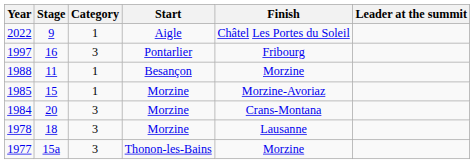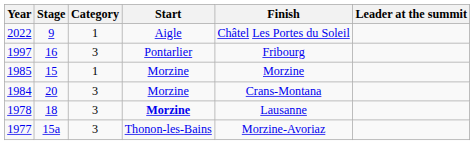 <table class="wikitable" style="text-align: center;">
 <tr>
 <th>Year</th>
 <th>Stage</th>
 <th>Category</th>
 <th>Start</th>
 <th>Finish</th>
 <th>Leader at the summit</th>
 </tr>
 <tr>
 <td><a href='#'>2022</a></td>
 <td><a href='#'>9</a></td>
 <td>1</td>
 <td><a href='#'>Aigle</a></td>
 <td><a href='#'>Châtel</a> <a href='#'>Les Portes du Soleil</a></td>
 <td></td>
 </tr>
 <tr>
 <td><a href='#'>1997</a></td>
 <td><a href='#'>16</a></td>
 <td>3</td>
 <td><a href='#'>Pontarlier</a></td>
 <td><a href='#'>Fribourg</a></td>
 <td></td>
 </tr>
 <tr>
-<td><a href='#'>1988</a></td>
-<td><a href='#'>11</a></td>
-<td>1</td>
-<td><a href='#'>Besançon</a></td>
-<td><a href='#'>Morzine</a></td>
-<td></td>
-</tr>
-<tr>
 <td><a href='#'>1985</a></td>
 <td><a href='#'>15</a></td>
 <td>1</td>
 <td><a href='#'>Morzine</a></td>
-<td><a href='#'>Morzine-Avoriaz</a></td>
+<td><a href='#'>Morzine</a></td>
 <td></td>
 </tr>
 <tr>
 <td><a href='#'>1984</a></td>
 <td><a href='#'>20</a></td>
 <td>3</td>
 <td><a href='#'>Morzine</a></td>
 <td><a href='#'>Crans-Montana</a></td>
 <td></td>
 </tr>
 <tr>
 <td><a href='#'>1978</a></td>
 <td><a href='#'>18</a></td>
 <td>3</td>
-<td><a href='#'>Morzine</a></td>
+<td><strong><a href='#'>Morzine</a></strong></td>
 <td><a href='#'>Lausanne</a></td>
 <td></td>
 </tr>
 <tr>
 <td><a href='#'>1977</a></td>
 <td><a href='#'>15a</a></td>
 <td>3</td>
 <td><a href='#'>Thonon-les-Bains</a></td>
-<td><a href='#'>Morzine</a></td>
+<td><a href='#'>Morzine-Avoriaz</a></td>
 <td></td>
 </tr>
 </table>
